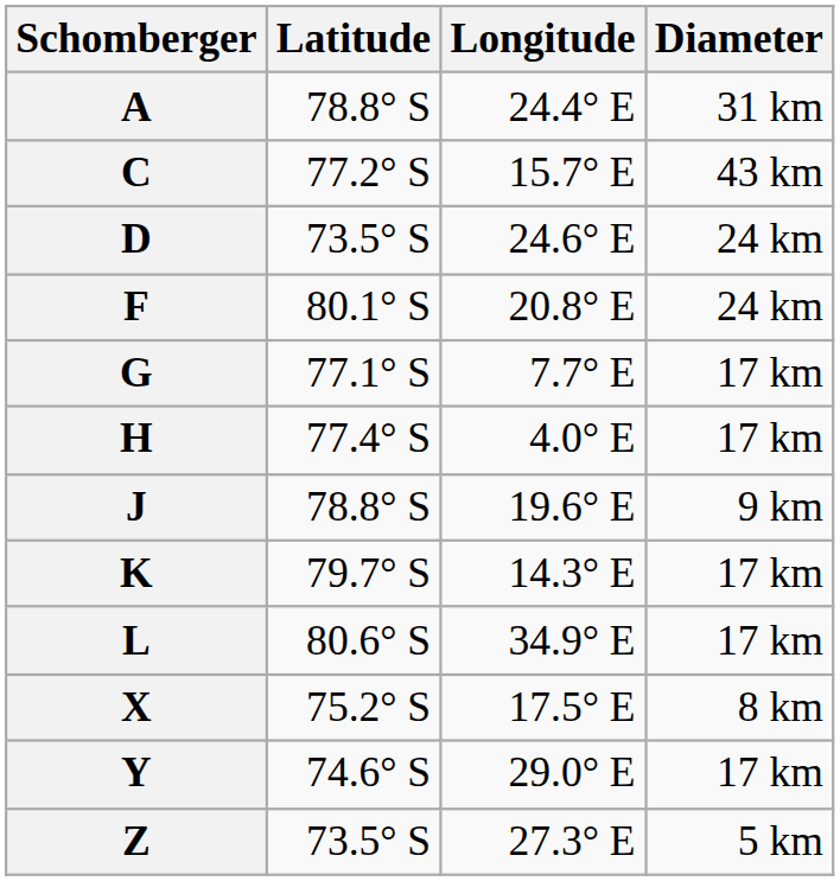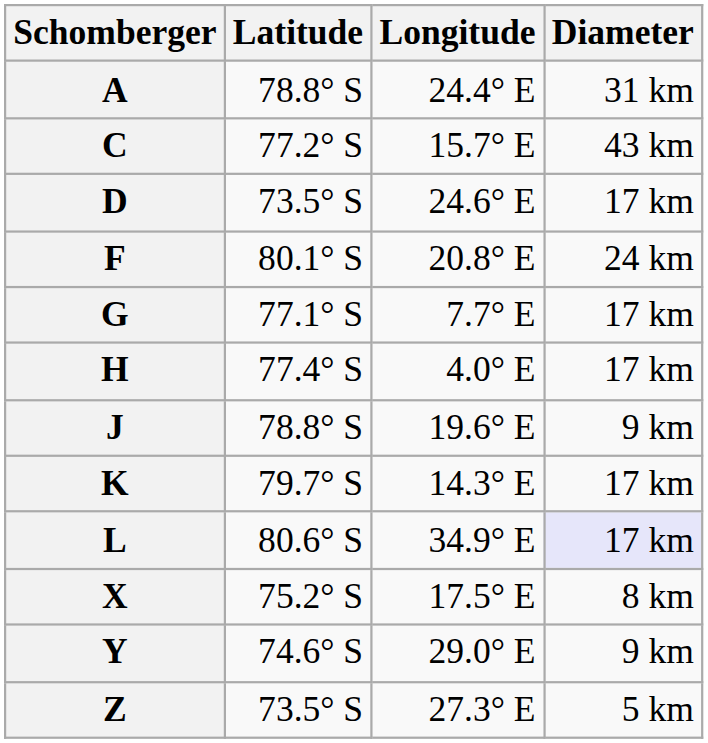 <table class="wikitable" style="text-align: right;">
 <tr>
 <th scope="col">Schomberger</th>
 <th scope="col">Latitude</th>
 <th scope="col">Longitude</th>
 <th scope="col">Diameter</th>
 </tr>
 <tr>
 <th scope="row">A</th>
 <td>78.8° S</td>
 <td>24.4° E</td>
 <td>31 km</td>
 </tr>
 <tr>
 <th scope="row">C</th>
 <td>77.2° S</td>
 <td>15.7° E</td>
 <td>43 km</td>
 </tr>
 <tr>
 <th scope="row">D</th>
 <td>73.5° S</td>
 <td>24.6° E</td>
-<td>24 km</td>
+<td>17 km</td>
 </tr>
 <tr>
 <th scope="row">F</th>
 <td>80.1° S</td>
 <td>20.8° E</td>
 <td>24 km</td>
 </tr>
 <tr>
 <th scope="row">G</th>
 <td>77.1° S</td>
 <td>7.7° E</td>
 <td>17 km</td>
 </tr>
 <tr>
 <th scope="row">H</th>
 <td>77.4° S</td>
 <td>4.0° E</td>
 <td>17 km</td>
 </tr>
 <tr>
 <th scope="row">J</th>
 <td>78.8° S</td>
 <td>19.6° E</td>
 <td>9 km</td>
 </tr>
 <tr>
 <th scope="row">K</th>
 <td>79.7° S</td>
 <td>14.3° E</td>
 <td>17 km</td>
 </tr>
 <tr>
 <th scope="row">L</th>
 <td>80.6° S</td>
 <td>34.9° E</td>
-<td>17 km</td>
+<td style="background: lavender;">17 km</td>
 </tr>
 <tr>
 <th scope="row">X</th>
 <td>75.2° S</td>
 <td>17.5° E</td>
 <td>8 km</td>
 </tr>
 <tr>
 <th scope="row">Y</th>
 <td>74.6° S</td>
 <td>29.0° E</td>
-<td>17 km</td>
+<td>9 km</td>
 </tr>
 <tr>
 <th scope="row">Z</th>
 <td>73.5° S</td>
 <td>27.3° E</td>
 <td>5 km</td>
 </tr>
 </table>
